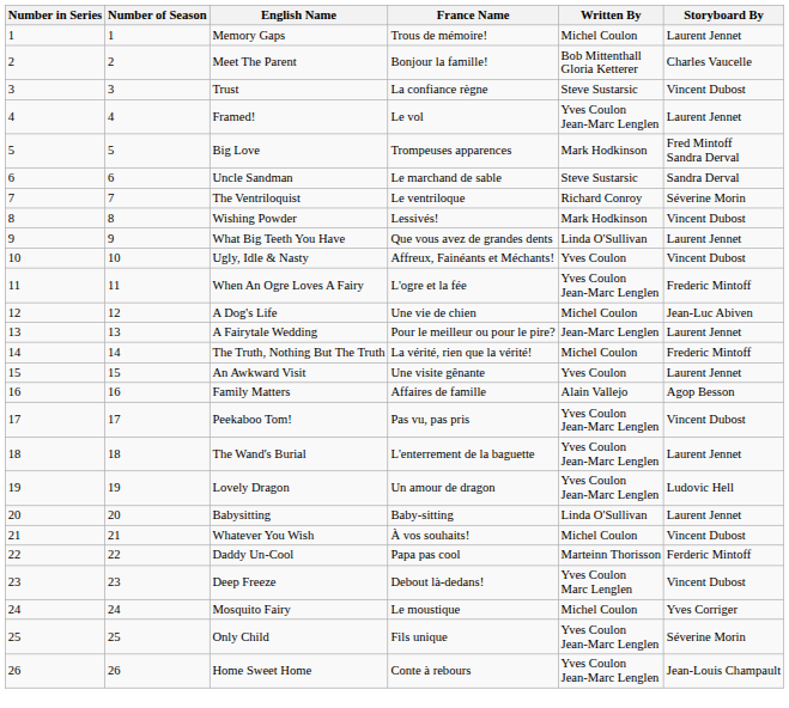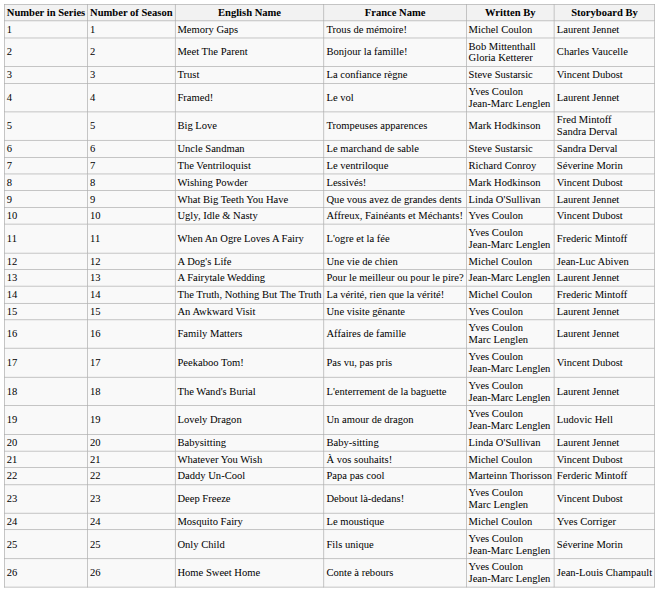 <table class="wikitable">
 <tr>
 <th>Number in Series</th>
 <th>Number of Season</th>
 <th>English Name</th>
 <th>France Name</th>
 <th>Written By</th>
 <th>Storyboard By</th>
 </tr>
 <tr>
 <td>1</td>
 <td>1</td>
 <td>Memory Gaps</td>
 <td>Trous de mémoire!</td>
 <td>Michel Coulon</td>
 <td>Laurent Jennet</td>
 </tr>
 <tr>
 <td>2</td>
 <td>2</td>
 <td>Meet The Parent</td>
 <td>Bonjour la famille!</td>
 <td>Bob Mittenthall<br>Gloria Ketterer</td>
 <td>Charles Vaucelle</td>
 </tr>
 <tr>
 <td>3</td>
 <td>3</td>
 <td>Trust</td>
 <td>La confiance règne</td>
 <td>Steve Sustarsic</td>
 <td>Vincent Dubost</td>
 </tr>
 <tr>
 <td>4</td>
 <td>4</td>
 <td>Framed!</td>
 <td>Le vol</td>
 <td>Yves Coulon<br>Jean-Marc Lenglen</td>
 <td>Laurent Jennet</td>
 </tr>
 <tr>
 <td>5</td>
 <td>5</td>
 <td>Big Love</td>
 <td>Trompeuses apparences</td>
 <td>Mark Hodkinson</td>
 <td>Fred Mintoff<br>Sandra Derval</td>
 </tr>
 <tr>
 <td>6</td>
 <td>6</td>
 <td>Uncle Sandman</td>
 <td>Le marchand de sable</td>
 <td>Steve Sustarsic</td>
 <td>Sandra Derval</td>
 </tr>
 <tr>
 <td>7</td>
 <td>7</td>
 <td>The Ventriloquist</td>
 <td>Le ventriloque</td>
 <td>Richard Conroy</td>
 <td>Séverine Morin</td>
 </tr>
 <tr>
 <td>8</td>
 <td>8</td>
 <td>Wishing Powder</td>
 <td>Lessivés!</td>
 <td>Mark Hodkinson</td>
 <td>Vincent Dubost</td>
 </tr>
 <tr>
 <td>9</td>
 <td>9</td>
 <td>What Big Teeth You Have</td>
 <td>Que vous avez de grandes dents</td>
 <td>Linda O'Sullivan</td>
 <td>Laurent Jennet</td>
 </tr>
 <tr>
 <td>10</td>
 <td>10</td>
 <td>Ugly, Idle & Nasty</td>
 <td>Affreux, Fainéants et Méchants!</td>
 <td>Yves Coulon</td>
 <td>Vincent Dubost</td>
 </tr>
 <tr>
 <td>11</td>
 <td>11</td>
 <td>When An Ogre Loves A Fairy</td>
 <td>L'ogre et la fée</td>
 <td>Yves Coulon<br>Jean-Marc Lenglen</td>
 <td>Frederic Mintoff</td>
 </tr>
 <tr>
 <td>12</td>
 <td>12</td>
 <td>A Dog's Life</td>
 <td>Une vie de chien</td>
 <td>Michel Coulon</td>
 <td>Jean-Luc Abiven</td>
 </tr>
 <tr>
 <td>13</td>
 <td>13</td>
 <td>A Fairytale Wedding</td>
 <td>Pour le meilleur ou pour le pire?</td>
 <td>Jean-Marc Lenglen</td>
 <td>Laurent Jennet</td>
 </tr>
 <tr>
 <td>14</td>
 <td>14</td>
 <td>The Truth, Nothing But The Truth</td>
 <td>La vérité, rien que la vérité!</td>
 <td>Michel Coulon</td>
 <td>Frederic Mintoff</td>
 </tr>
 <tr>
 <td>15</td>
 <td>15</td>
 <td>An Awkward Visit</td>
 <td>Une visite gênante</td>
 <td>Yves Coulon</td>
 <td>Laurent Jennet</td>
 </tr>
 <tr>
 <td>16</td>
 <td>16</td>
 <td>Family Matters</td>
 <td>Affaires de famille</td>
-<td>Alain Vallejo</td>
-<td>Agop Besson</td>
+<td>Yves Coulon<br>Marc Lenglen</td>
+<td>Laurent Jennet</td>
 </tr>
 <tr>
 <td>17</td>
 <td>17</td>
 <td>Peekaboo Tom!</td>
 <td>Pas vu, pas pris</td>
 <td>Yves Coulon<br>Jean-Marc Lenglen</td>
 <td>Vincent Dubost</td>
 </tr>
 <tr>
 <td>18</td>
 <td>18</td>
 <td>The Wand's Burial</td>
 <td>L'enterrement de la baguette</td>
 <td>Yves Coulon<br>Jean-Marc Lenglen</td>
 <td>Laurent Jennet</td>
 </tr>
 <tr>
 <td>19</td>
 <td>19</td>
 <td>Lovely Dragon</td>
 <td>Un amour de dragon</td>
 <td>Yves Coulon<br>Jean-Marc Lenglen</td>
 <td>Ludovic Hell</td>
 </tr>
 <tr>
 <td>20</td>
 <td>20</td>
 <td>Babysitting</td>
 <td>Baby-sitting</td>
 <td>Linda O'Sullivan</td>
 <td>Laurent Jennet</td>
 </tr>
 <tr>
 <td>21</td>
 <td>21</td>
 <td>Whatever You Wish</td>
 <td>À vos souhaits!</td>
 <td>Michel Coulon</td>
 <td>Vincent Dubost</td>
 </tr>
 <tr>
 <td>22</td>
 <td>22</td>
 <td>Daddy Un-Cool</td>
 <td>Papa pas cool</td>
 <td>Marteinn Thorisson</td>
 <td>Ferderic Mintoff</td>
 </tr>
 <tr>
 <td>23</td>
 <td>23</td>
 <td>Deep Freeze</td>
 <td>Debout là-dedans!</td>
 <td>Yves Coulon<br>Marc Lenglen</td>
 <td>Vincent Dubost</td>
 </tr>
 <tr>
 <td>24</td>
 <td>24</td>
 <td>Mosquito Fairy</td>
 <td>Le moustique</td>
 <td>Michel Coulon</td>
 <td>Yves Corriger</td>
 </tr>
 <tr>
 <td>25</td>
 <td>25</td>
 <td>Only Child</td>
 <td>Fils unique</td>
 <td>Yves Coulon<br>Jean-Marc Lenglen</td>
 <td>Séverine Morin</td>
 </tr>
 <tr>
 <td>26</td>
 <td>26</td>
 <td>Home Sweet Home</td>
 <td>Conte à rebours</td>
 <td>Yves Coulon<br>Jean-Marc Lenglen</td>
 <td>Jean-Louis Champault</td>
 </tr>
 </table>
